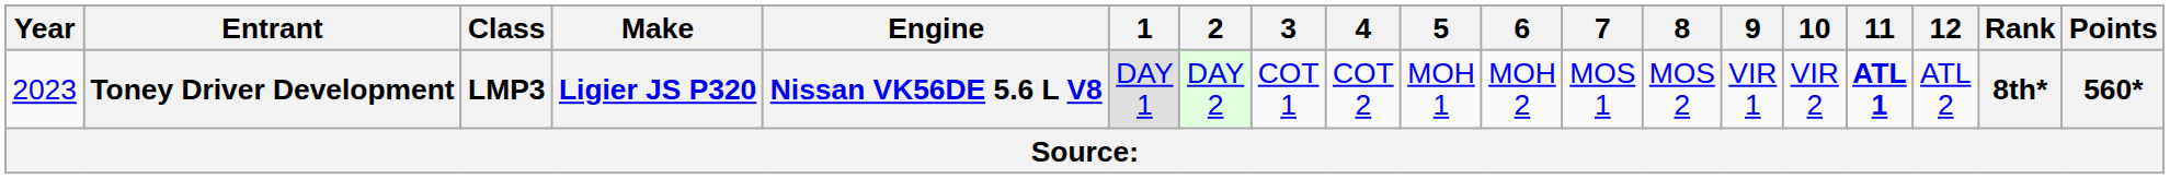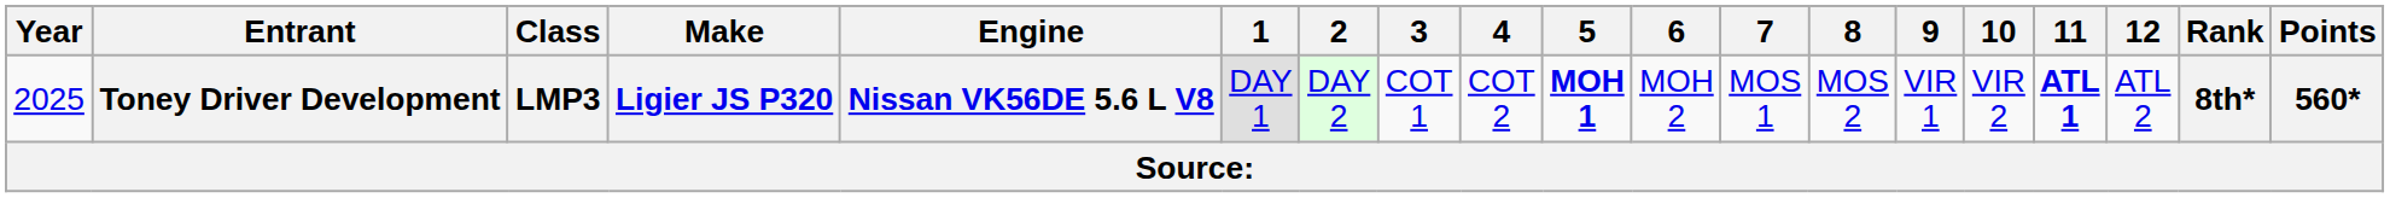 <table class="wikitable" style="text-align:center; font-size:85%">
 <tr>
 <th>Year</th>
 <th>Entrant</th>
 <th>Class</th>
 <th>Make</th>
 <th>Engine</th>
 <th>1</th>
 <th>2</th>
 <th>3</th>
 <th>4</th>
 <th>5</th>
 <th>6</th>
 <th>7</th>
 <th>8</th>
 <th>9</th>
 <th>10</th>
 <th>11</th>
 <th>12</th>
 <th>Rank</th>
 <th>Points</th>
 </tr>
 <tr>
-<td><a href='#'>2023</a></td>
+<td><a href='#'>2025</a></td>
 <th nowrap>Toney Driver Development</th>
 <th>LMP3</th>
 <th nowrap><a href='#'>Ligier JS P320</a></th>
 <th nowrap><a href='#'>Nissan VK56DE</a> 5.6 L <a href='#'>V8</a></th>
 <td style="background:#DFDFDF;"><a href='#'>DAY<br>1</a><br></td>
 <td style="background:#DFFFDF;"><a href='#'>DAY<br>2</a><br></td>
 <td style="background:#;"><a href='#'>COT<br>1</a><br></td>
 <td style="background:#;"><a href='#'>COT<br>2</a><br></td>
-<td style="background:#;"><a href='#'>MOH<br>1</a><br></td>
+<td style="background:#;"><strong><a href='#'>MOH<br>1</a><br></strong></td>
 <td style="background:#;"><a href='#'>MOH<br>2</a><br></td>
 <td style="background:#;"><a href='#'>MOS<br>1</a><br></td>
 <td style="background:#;"><a href='#'>MOS<br>2</a><br></td>
 <td style="background:#;"><a href='#'>VIR<br>1</a><br></td>
 <td style="background:#;"><a href='#'>VIR<br>2</a><br></td>
 <td style="background:#;"><strong><a href='#'>ATL<br>1</a><br></strong></td>
 <td style="background:#;"><a href='#'>ATL<br>2</a><br></td>
 <th>8th*</th>
 <th>560*</th>
 </tr>
 <tr>
 <th colspan="19">Source:</th>
 </tr>
 </table>
